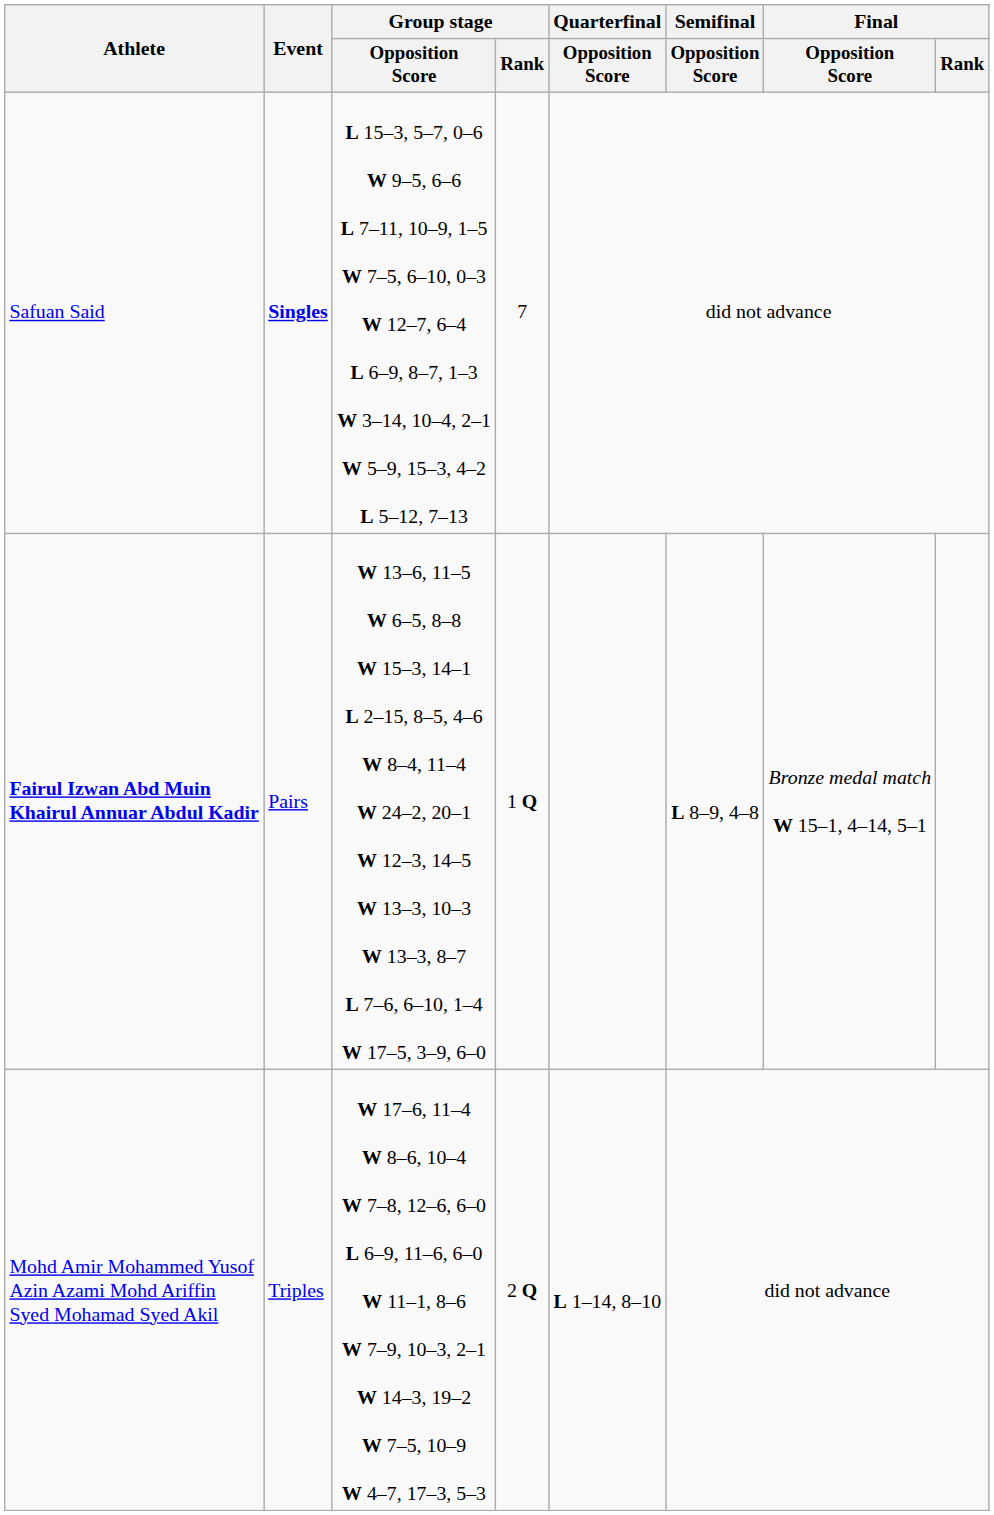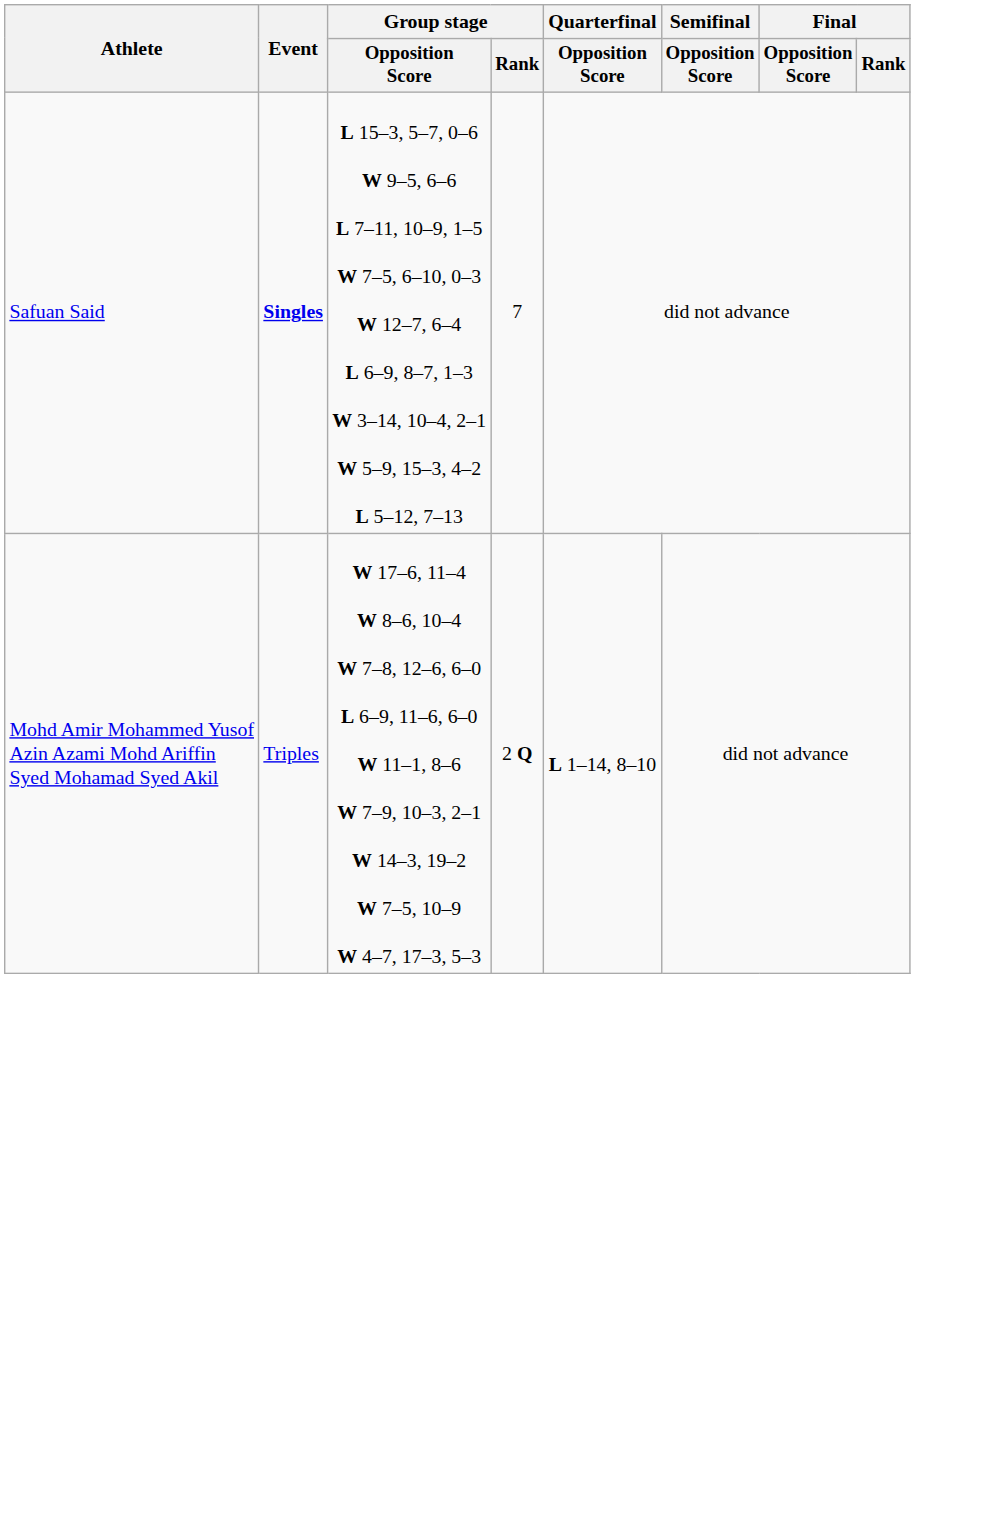 <table class="wikitable" style="font-size:88%">
 <tr>
 <th rowspan=2>Athlete</th>
 <th rowspan=2>Event</th>
 <th colspan=2>Group stage</th>
 <th>Quarterfinal</th>
 <th>Semifinal</th>
 <th colspan=2>Final</th>
 </tr>
 <tr style="font-size:95%">
 <th>Opposition<br>Score</th>
 <th>Rank</th>
 <th>Opposition<br>Score</th>
 <th>Opposition<br>Score</th>
 <th>Opposition<br>Score</th>
 <th>Rank</th>
 </tr>
 <tr align=center>
 <td align=left><a href='#'>Safuan Said</a></td>
 <td align=left><strong><a href='#'>Singles</a></strong></td>
 <td><br><strong>L</strong> 15–3, 5–7, 0–6<br><br><strong>W</strong> 9–5, 6–6<br><br><strong>L</strong> 7–11, 10–9, 1–5<br><br><strong>W</strong> 7–5, 6–10, 0–3<br><br><strong>W</strong> 12–7, 6–4<br><br><strong>L</strong> 6–9, 8–7, 1–3<br><br><strong>W</strong> 3–14, 10–4, 2–1<br><br><strong>W</strong> 5–9, 15–3, 4–2<br><br><strong>L</strong> 5–12, 7–13<br></td>
 <td>7</td>
 <td colspan=4>did not advance</td>
 </tr>
 <tr align=center>
-<td align=left><strong><a href='#'>Fairul Izwan Abd Muin</a><br><a href='#'>Khairul Annuar Abdul Kadir</a></strong></td>
-<td align=left><a href='#'>Pairs</a></td>
-<td><br><strong>W</strong> 13–6, 11–5<br><br><strong>W</strong> 6–5, 8–8<br><br><strong>W</strong> 15–3, 14–1<br><br><strong>L</strong> 2–15, 8–5, 4–6<br><br><strong>W</strong> 8–4, 11–4<br><br><strong>W</strong> 24–2, 20–1<br><br><strong>W</strong> 12–3, 14–5<br><br><strong>W</strong> 13–3, 10–3<br><br><strong>W</strong> 13–3, 8–7<br><br><strong>L</strong> 7–6, 6–10, 1–4<br><br><strong>W</strong> 17–5, 3–9, 6–0</td>
-<td>1 <strong>Q</strong></td>
-<td></td>
-<td><br><strong>L</strong> 8–9, 4–8</td>
-<td><em>Bronze medal match</em><br><br><strong>W</strong> 15–1, 4–14, 5–1</td>
-<td></td>
-</tr>
-<tr align=center>
 <td align=left><a href='#'>Mohd Amir Mohammed Yusof</a><br><a href='#'>Azin Azami Mohd Ariffin</a><br><a href='#'>Syed Mohamad Syed Akil</a></td>
 <td align=left><a href='#'>Triples</a></td>
 <td><br><strong>W</strong> 17–6, 11–4<br><br><strong>W</strong> 8–6, 10–4<br><br><strong>W</strong> 7–8, 12–6, 6–0<br><br><strong>L</strong> 6–9, 11–6, 6–0<br><br><strong>W</strong> 11–1, 8–6<br><br><strong>W</strong> 7–9, 10–3, 2–1<br><br><strong>W</strong> 14–3, 19–2<br><br><strong>W</strong> 7–5, 10–9<br><br><strong>W</strong> 4–7, 17–3, 5–3</td>
 <td>2 <strong>Q</strong></td>
 <td><br><strong>L</strong> 1–14, 8–10</td>
 <td colspan=3>did not advance</td>
 </tr>
 </table>
